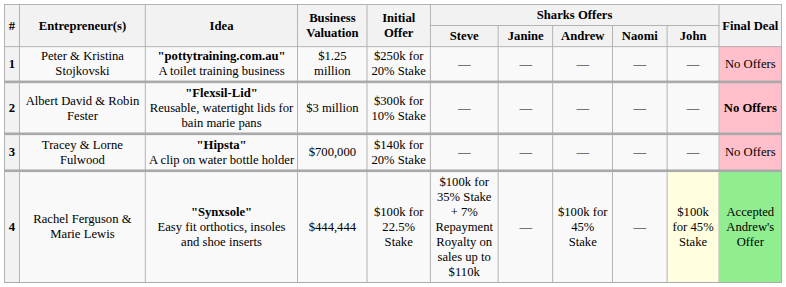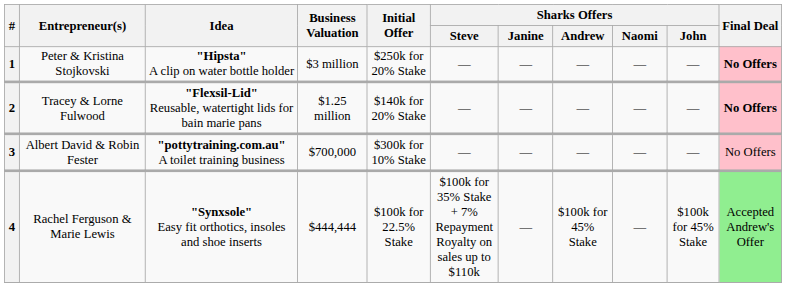 <table class="wikitable plainrowheaders" style="font-size:90%; text-align:center; width: 100%; margin-left: auto; margin-right: auto;">
 <tr>
 <th scope="col" bgcolor="lightgrey" rowspan="2" width="15" align="center">#</th>
 <th scope="col" bgcolor="lightgrey" rowspan="2" width="200" align="center">Entrepreneur(s)</th>
 <th scope="col" bgcolor="lightgrey" rowspan="2" width="200" align="center">Idea</th>
 <th scope="col" bgcolor="lightgrey" rowspan="2" width="95" align="center">Business Valuation</th>
 <th scope="col" bgcolor="lightgrey" rowspan="2" width="110" align="center">Initial Offer</th>
 <th scope="col" bgcolor="lightgrey" colspan="5">Sharks Offers</th>
 <th scope="col" bgcolor="lightgrey" rowspan="2" width="80" align="center">Final Deal</th>
 </tr>
 <tr>
 <th width="80" align="center"><strong>Steve</strong></th>
 <th width="80" align="center"><strong>Janine</strong></th>
 <th width="80" align="center"><strong>Andrew</strong></th>
 <th width="80" align="center"><strong>Naomi</strong></th>
 <th width="80" align="center"><strong>John</strong></th>
 </tr>
 <tr>
 <th>1</th>
 <td>Peter & Kristina Stojkovski</td>
-<td><strong>"pottytraining.com.au"</strong><br> A toilet training business</td>
-<td>$1.25 million</td>
+<td><strong>"Hipsta"</strong><br> A clip on water bottle holder</td>
+<td>$3 million</td>
 <td>$250k for 20% Stake</td>
 <td>—</td>
 <td>—</td>
 <td>—</td>
 <td>—</td>
 <td>—</td>
-<td bgcolor="pink">No Offers</td>
+<td bgcolor="pink"><strong>No Offers</strong></td>
 </tr>
 <tr>
 </tr>
 <tr style="border-top:3px solid #aaa;">
 <th>2</th>
-<td>Albert David & Robin Fester</td>
+<td>Tracey & Lorne Fulwood</td>
 <td><strong>"Flexsil-Lid"</strong><br> Reusable, watertight lids for bain marie pans</td>
-<td>$3 million</td>
-<td>$300k for 10% Stake</td>
+<td>$1.25 million</td>
+<td>$140k for 20% Stake</td>
 <td>—</td>
 <td>—</td>
 <td>—</td>
 <td>—</td>
 <td>—</td>
 <td bgcolor="pink"><strong>No Offers</strong></td>
 </tr>
 <tr>
 </tr>
 <tr style="border-top:3px solid #aaa;">
 <th>3</th>
-<td>Tracey & Lorne Fulwood</td>
-<td><strong>"Hipsta"</strong><br> A clip on water bottle holder</td>
+<td>Albert David & Robin Fester</td>
+<td><strong>"pottytraining.com.au"</strong><br> A toilet training business</td>
 <td>$700,000</td>
-<td>$140k for 20% Stake</td>
+<td>$300k for 10% Stake</td>
 <td>—</td>
 <td>—</td>
 <td>—</td>
 <td>—</td>
 <td>—</td>
 <td bgcolor="pink">No Offers</td>
 </tr>
 <tr>
 </tr>
 <tr style="border-top:3px solid #aaa;">
 <th>4</th>
 <td>Rachel Ferguson & Marie Lewis</td>
 <td><strong>"Synxsole"</strong><br> Easy fit orthotics, insoles and shoe inserts</td>
 <td>$444,444</td>
 <td>$100k for 22.5% Stake</td>
 <td>$100k for 35% Stake + 7% Repayment Royalty on sales up to $110k</td>
 <td>—</td>
 <td>$100k for 45% Stake</td>
 <td>—</td>
-<td style="background: lightyellow;">$100k for 45% Stake</td>
+<td>$100k for 45% Stake</td>
 <td bgcolor="lightgreen">Accepted Andrew's Offer</td>
 </tr>
 <tr>
 </tr>
 </table>
